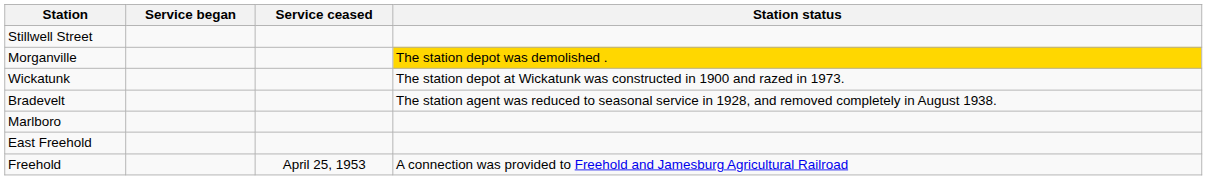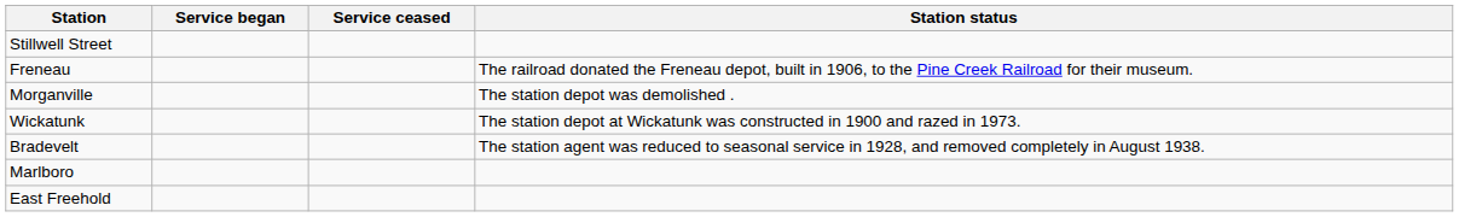 <table class="wikitable sortable" style="width: 90%; margin: 1em auto 1em auto;">
 <tr>
 <th>Station</th>
 <th>Service began</th>
 <th>Service ceased</th>
 <th>Station status</th>
 </tr>
 <tr valign="top">
 <td>Stillwell Street</td>
 <td></td>
 <td></td>
 <td></td>
 </tr>
 <tr valign="top">
+<td>Freneau</td>
+<td></td>
+<td></td>
+<td>The railroad donated the Freneau depot, built in 1906, to the <a href='#'>Pine Creek Railroad</a> for their museum.</td>
+</tr>
+<tr valign="top">
 <td>Morganville</td>
 <td></td>
 <td></td>
-<td style="background: gold;">The station depot was demolished .</td>
+<td>The station depot was demolished .</td>
 </tr>
 <tr valign="top">
 <td>Wickatunk</td>
 <td></td>
 <td></td>
 <td>The station depot at Wickatunk was constructed in 1900 and razed in 1973.</td>
 </tr>
 <tr valign="top">
 <td>Bradevelt</td>
 <td></td>
 <td></td>
 <td>The station agent was reduced to seasonal service in 1928, and removed completely in August 1938.</td>
 </tr>
 <tr valign="top">
 <td>Marlboro</td>
 <td></td>
 <td></td>
 <td></td>
 </tr>
 <tr valign="top">
 <td>East Freehold</td>
 <td></td>
 <td></td>
 <td></td>
 </tr>
-<tr valign="top">
-<td>Freehold</td>
-<td></td>
-<td align="center">April 25, 1953</td>
-<td>A connection was provided to <a href='#'>Freehold and Jamesburg Agricultural Railroad</a></td>
-</tr>
 </table>
